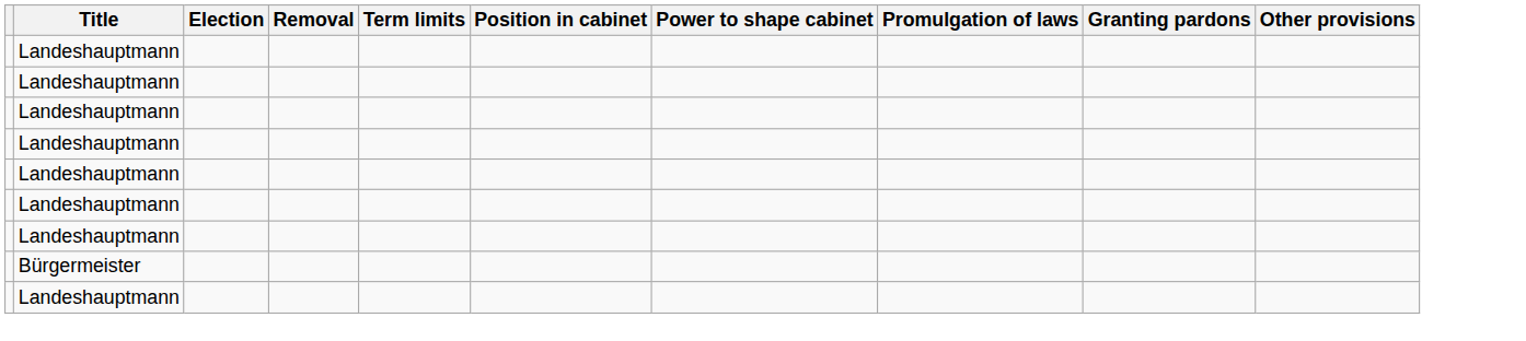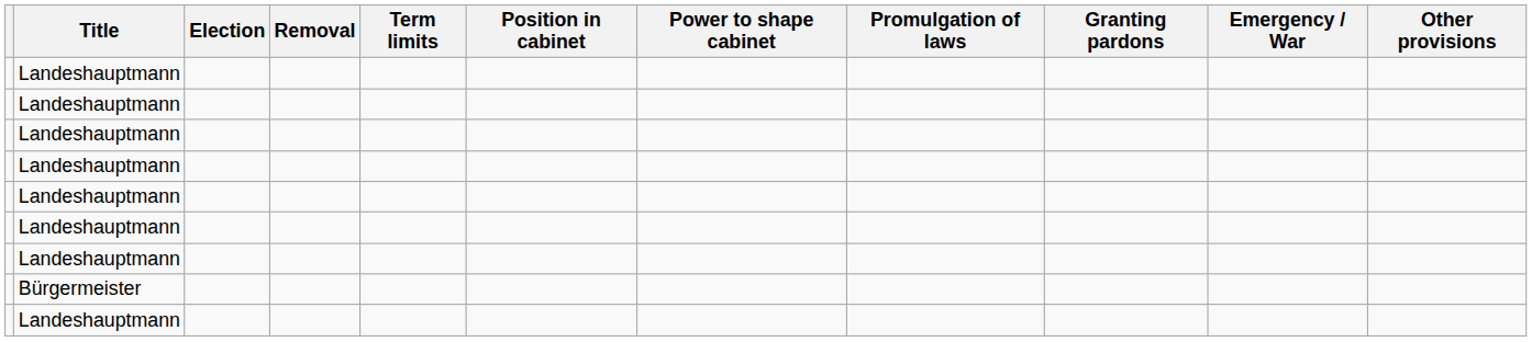 <table class="wikitable sortable">
 <tr>
 <th></th>
 <th>Title</th>
 <th>Election</th>
 <th>Removal</th>
 <th>Term limits</th>
 <th>Position in cabinet</th>
 <th>Power to shape cabinet</th>
 <th>Promulgation of laws</th>
 <th>Granting pardons</th>
+<th>Emergency / War</th>
 <th>Other provisions</th>
 </tr>
 <tr>
 <td></td>
 <td>Landeshauptmann</td>
+<td></td>
 <td></td>
 <td></td>
 <td></td>
 <td></td>
 <td></td>
 <td></td>
 <td></td>
 <td></td>
 </tr>
 <tr>
 <td></td>
 <td>Landeshauptmann</td>
 <td></td>
 <td></td>
 <td></td>
 <td></td>
 <td></td>
 <td></td>
 <td></td>
 <td></td>
+<td></td>
 </tr>
 <tr>
 <td></td>
 <td>Landeshauptmann</td>
+<td></td>
 <td></td>
 <td></td>
 <td></td>
 <td></td>
 <td></td>
 <td></td>
 <td></td>
 <td></td>
 </tr>
 <tr>
 <td></td>
 <td>Landeshauptmann</td>
 <td></td>
 <td></td>
 <td></td>
 <td></td>
 <td></td>
 <td></td>
 <td></td>
 <td></td>
+<td></td>
 </tr>
 <tr>
 <td></td>
 <td>Landeshauptmann</td>
+<td></td>
 <td></td>
 <td></td>
 <td></td>
 <td></td>
 <td></td>
 <td></td>
 <td></td>
 <td></td>
 </tr>
 <tr>
 <td></td>
 <td>Landeshauptmann</td>
 <td></td>
 <td></td>
 <td></td>
 <td></td>
 <td></td>
 <td></td>
 <td></td>
 <td></td>
+<td></td>
 </tr>
 <tr>
 <td></td>
 <td>Landeshauptmann</td>
+<td></td>
 <td></td>
 <td></td>
 <td></td>
 <td></td>
 <td></td>
 <td></td>
 <td></td>
 <td></td>
 </tr>
 <tr>
 <td></td>
 <td>Bürgermeister</td>
 <td></td>
 <td></td>
 <td></td>
 <td></td>
 <td></td>
 <td></td>
 <td></td>
 <td></td>
+<td></td>
 </tr>
 <tr>
 <td></td>
 <td>Landeshauptmann</td>
 <td></td>
 <td></td>
 <td></td>
 <td></td>
 <td></td>
 <td></td>
 <td></td>
 <td></td>
+<td></td>
 </tr>
 </table>
